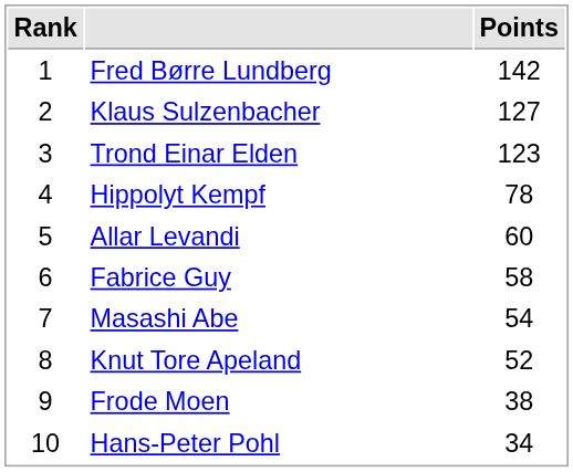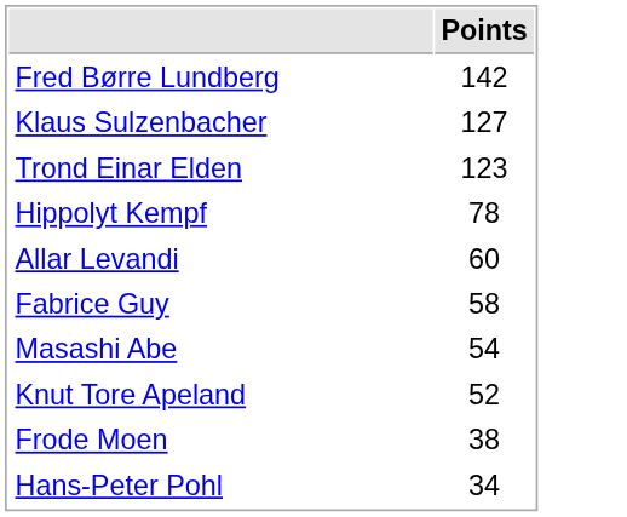 <table cellspacing="1" cellpadding="3" style="border:1px solid #AAAAAA;font-size:86%">
 <tr bgcolor="#E4E4E4">
-<th style="border-bottom:1px solid #AAAAAA" width=10>Rank</th>
 <th style="border-bottom:1px solid #AAAAAA" width=200></th>
 <th style="border-bottom:1px solid #AAAAAA" width=20>Points</th>
 </tr>
 <tr align="center">
-<td>1</td>
 <td align="left"> <a href='#'>Fred Børre Lundberg</a></td>
 <td>142</td>
 </tr>
 <tr align="center">
-<td>2</td>
 <td align="left"> <a href='#'>Klaus Sulzenbacher</a></td>
 <td>127</td>
 </tr>
 <tr align="center">
-<td>3</td>
 <td align="left"> <a href='#'>Trond Einar Elden</a></td>
 <td>123</td>
 </tr>
 <tr align="center">
-<td>4</td>
 <td align="left"> <a href='#'>Hippolyt Kempf</a></td>
 <td>78</td>
 </tr>
 <tr align="center">
-<td>5</td>
 <td align="left"> <a href='#'>Allar Levandi</a></td>
 <td>60</td>
 </tr>
 <tr align="center">
-<td>6</td>
 <td align="left"> <a href='#'>Fabrice Guy</a></td>
 <td>58</td>
 </tr>
 <tr align="center">
-<td>7</td>
 <td align="left"> <a href='#'>Masashi Abe</a></td>
 <td>54</td>
 </tr>
 <tr align="center">
-<td>8</td>
 <td align="left"> <a href='#'>Knut Tore Apeland</a></td>
 <td>52</td>
 </tr>
 <tr align="center">
-<td>9</td>
 <td align="left"> <a href='#'>Frode Moen</a></td>
 <td>38</td>
 </tr>
 <tr align="center">
-<td>10</td>
 <td align="left"> <a href='#'>Hans-Peter Pohl</a></td>
 <td>34</td>
 </tr>
 </table>
